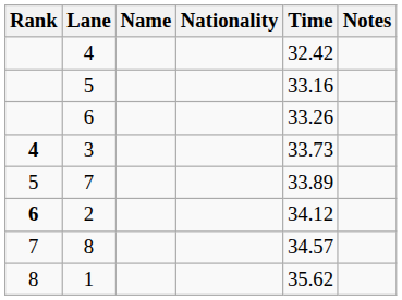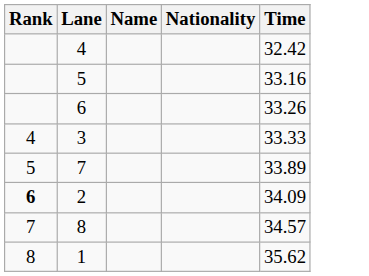 <table class="wikitable sortable" style="text-align:center">
 <tr>
 <th>Rank</th>
 <th>Lane</th>
 <th>Name</th>
 <th>Nationality</th>
 <th>Time</th>
-<th>Notes</th>
 </tr>
 <tr>
 <td></td>
 <td>4</td>
 <td align=left></td>
 <td align=left></td>
 <td>32.42</td>
-<td><strong></strong></td>
 </tr>
 <tr>
 <td></td>
 <td>5</td>
 <td align=left></td>
 <td align=left></td>
 <td>33.16</td>
-<td></td>
 </tr>
 <tr>
 <td></td>
 <td>6</td>
 <td align=left></td>
 <td align=left></td>
 <td>33.26</td>
-<td></td>
 </tr>
 <tr>
-<td><strong>4</strong></td>
+<td>4</td>
 <td>3</td>
 <td align=left></td>
 <td align=left></td>
-<td>33.73</td>
-<td></td>
+<td>33.33</td>
 </tr>
 <tr>
 <td>5</td>
 <td>7</td>
 <td align=left></td>
 <td align=left></td>
 <td>33.89</td>
-<td></td>
 </tr>
 <tr>
 <td><strong>6</strong></td>
 <td>2</td>
 <td align=left></td>
 <td align=left></td>
-<td>34.12</td>
-<td></td>
+<td>34.09</td>
 </tr>
 <tr>
 <td>7</td>
 <td>8</td>
 <td align=left></td>
 <td align=left></td>
 <td>34.57</td>
-<td></td>
 </tr>
 <tr>
 <td>8</td>
 <td>1</td>
 <td align=left></td>
 <td align=left></td>
 <td>35.62</td>
-<td></td>
 </tr>
 </table>
